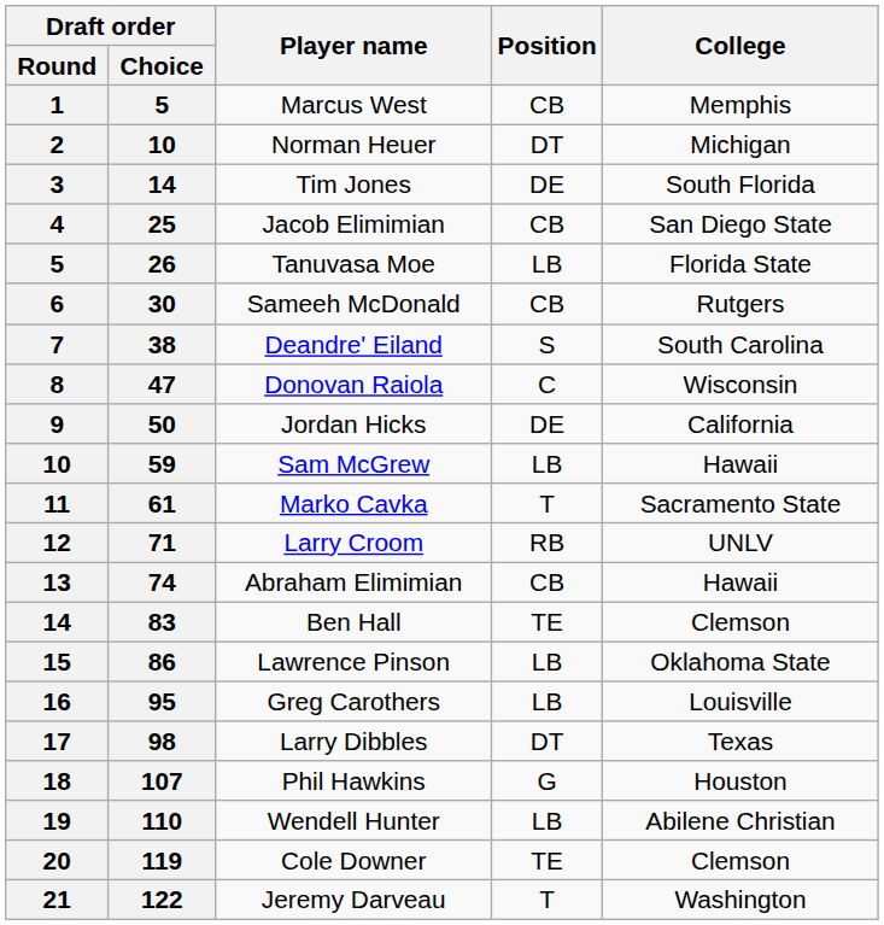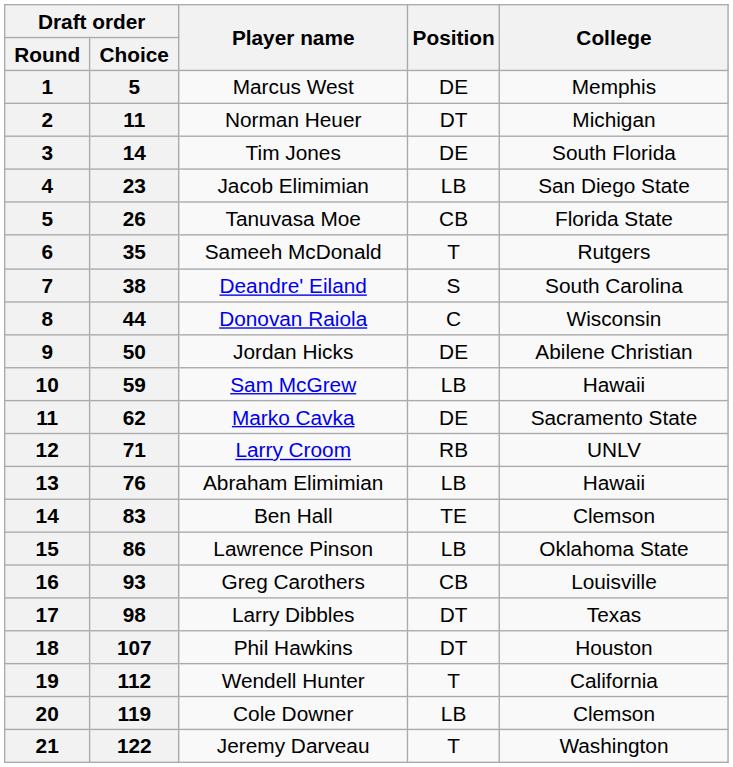 <table class="wikitable" style="font-size:95%; text-align:center">
 <tr>
 <th width="120" colspan="2">Draft order</th>
 <th width="160" rowspan="2">Player name</th>
 <th width="60"  rowspan="2">Position</th>
 <th width="160" rowspan="2">College</th>
 </tr>
 <tr>
 <th>Round</th>
 <th>Choice</th>
 </tr>
 <tr>
 <th>1</th>
 <th>5</th>
 <td>Marcus West</td>
-<td>CB</td>
+<td>DE</td>
 <td>Memphis</td>
 </tr>
 <tr>
 <th>2</th>
-<th>10</th>
+<th>11</th>
 <td>Norman Heuer</td>
 <td>DT</td>
 <td>Michigan</td>
 </tr>
 <tr>
 <th>3</th>
 <th>14</th>
 <td>Tim Jones</td>
 <td>DE</td>
 <td>South Florida</td>
 </tr>
 <tr>
 <th>4</th>
-<th>25</th>
+<th>23</th>
 <td>Jacob Elimimian</td>
-<td>CB</td>
+<td>LB</td>
 <td>San Diego State</td>
 </tr>
 <tr>
 <th>5</th>
 <th>26</th>
 <td>Tanuvasa Moe</td>
-<td>LB</td>
+<td>CB</td>
 <td>Florida State</td>
 </tr>
 <tr>
 <th>6</th>
-<th>30</th>
+<th>35</th>
 <td>Sameeh McDonald</td>
-<td>CB</td>
+<td>T</td>
 <td>Rutgers</td>
 </tr>
 <tr>
 <th>7</th>
 <th>38</th>
 <td><a href='#'>Deandre' Eiland</a></td>
 <td>S</td>
 <td>South Carolina</td>
 </tr>
 <tr>
 <th>8</th>
-<th>47</th>
+<th>44</th>
 <td><a href='#'>Donovan Raiola</a></td>
 <td>C</td>
 <td>Wisconsin</td>
 </tr>
 <tr>
 <th>9</th>
 <th>50</th>
 <td>Jordan Hicks</td>
 <td>DE</td>
-<td>California</td>
+<td>Abilene Christian</td>
 </tr>
 <tr>
 <th>10</th>
 <th>59</th>
 <td><a href='#'>Sam McGrew</a></td>
 <td>LB</td>
 <td>Hawaii</td>
 </tr>
 <tr>
 <th>11</th>
-<th>61</th>
+<th>62</th>
 <td><a href='#'>Marko Cavka</a></td>
-<td>T</td>
+<td>DE</td>
 <td>Sacramento State</td>
 </tr>
 <tr>
 <th>12</th>
 <th>71</th>
 <td><a href='#'>Larry Croom</a></td>
 <td>RB</td>
 <td>UNLV</td>
 </tr>
 <tr>
 <th>13</th>
-<th>74</th>
+<th>76</th>
 <td>Abraham Elimimian</td>
-<td>CB</td>
+<td>LB</td>
 <td>Hawaii</td>
 </tr>
 <tr>
 <th>14</th>
 <th>83</th>
 <td>Ben Hall</td>
 <td>TE</td>
 <td>Clemson</td>
 </tr>
 <tr>
 <th>15</th>
 <th>86</th>
 <td>Lawrence Pinson</td>
 <td>LB</td>
 <td>Oklahoma State</td>
 </tr>
 <tr>
 <th>16</th>
-<th>95</th>
+<th>93</th>
 <td>Greg Carothers</td>
-<td>LB</td>
+<td>CB</td>
 <td>Louisville</td>
 </tr>
 <tr>
 <th>17</th>
 <th>98</th>
 <td>Larry Dibbles</td>
 <td>DT</td>
 <td>Texas</td>
 </tr>
 <tr>
 <th>18</th>
 <th>107</th>
 <td>Phil Hawkins</td>
-<td>G</td>
+<td>DT</td>
 <td>Houston</td>
 </tr>
 <tr>
 <th>19</th>
-<th>110</th>
+<th>112</th>
 <td>Wendell Hunter</td>
-<td>LB</td>
-<td>Abilene Christian</td>
+<td>T</td>
+<td>California</td>
 </tr>
 <tr>
 <th>20</th>
 <th>119</th>
 <td>Cole Downer</td>
-<td>TE</td>
+<td>LB</td>
 <td>Clemson</td>
 </tr>
 <tr>
 <th>21</th>
 <th>122</th>
 <td>Jeremy Darveau</td>
 <td>T</td>
 <td>Washington</td>
 </tr>
 </table>
